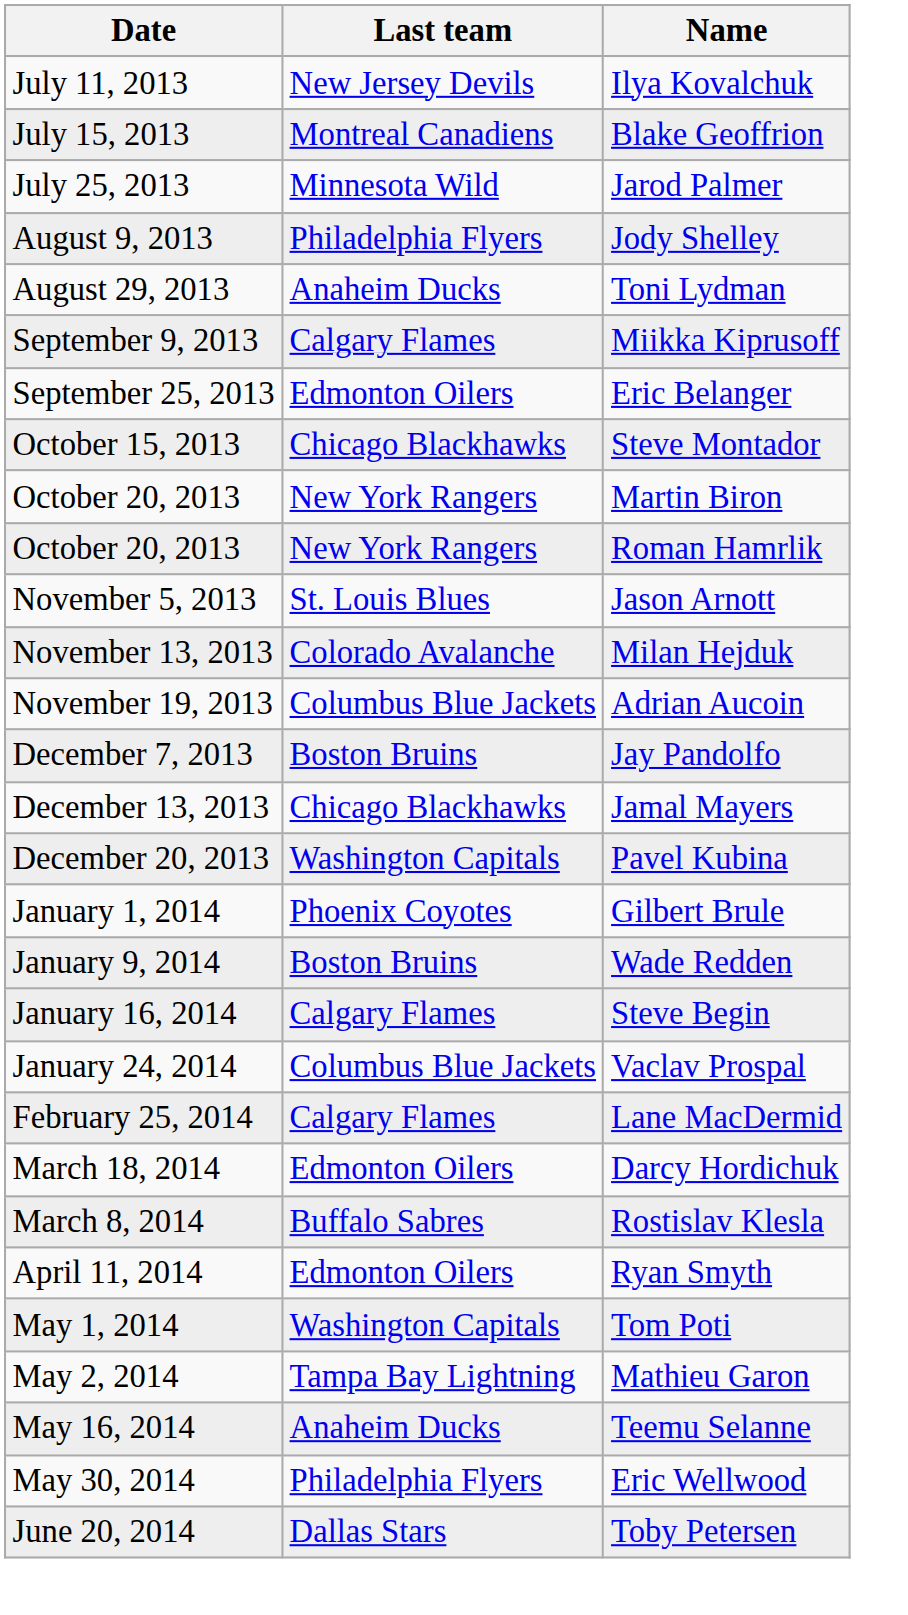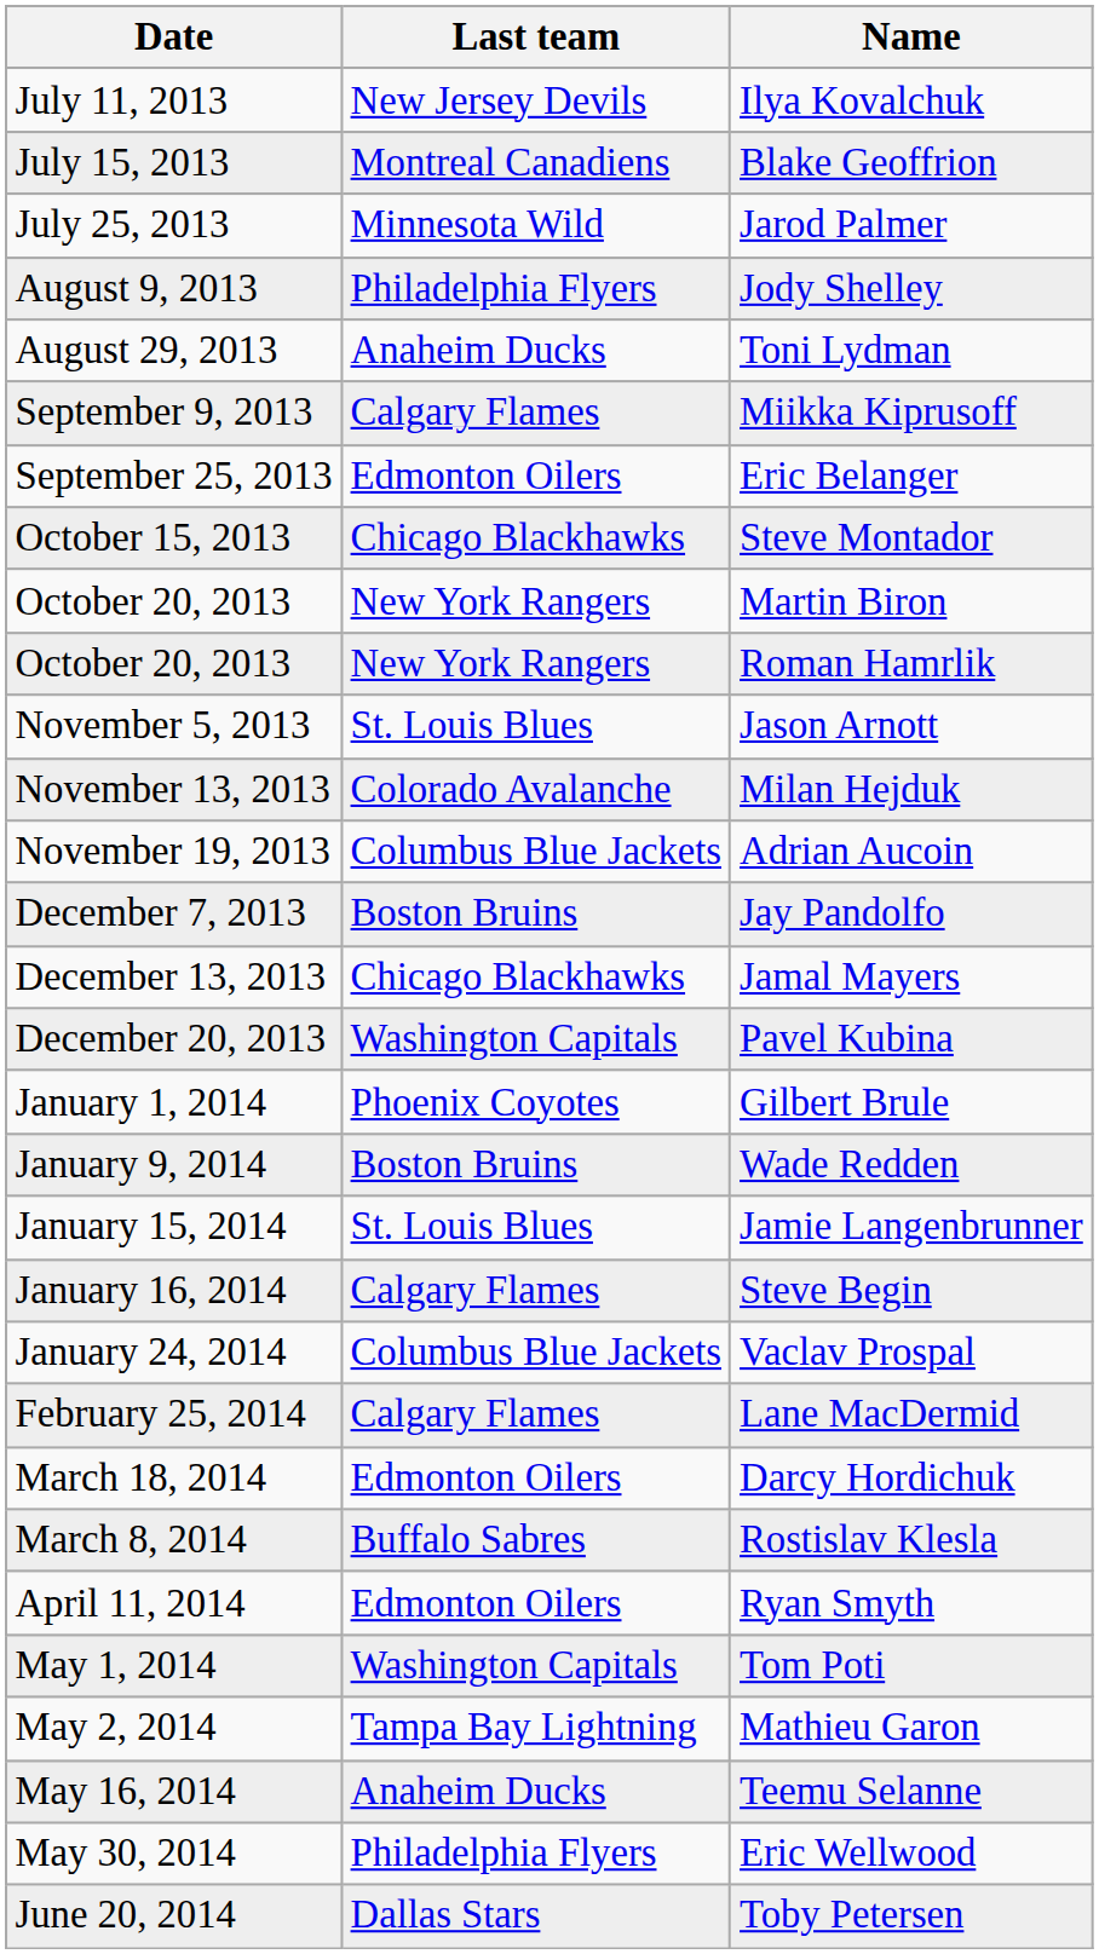 <table class="wikitable sortable" border="1">
 <tr>
 <th>Date</th>
 <th>Last team</th>
 <th>Name</th>
 </tr>
 <tr>
 <td>July 11, 2013</td>
 <td><a href='#'>New Jersey Devils</a></td>
 <td><a href='#'>Ilya Kovalchuk</a></td>
 </tr>
 <tr bgcolor="eeeeee">
 <td>July 15, 2013</td>
 <td><a href='#'>Montreal Canadiens</a></td>
 <td><a href='#'>Blake Geoffrion</a></td>
 </tr>
 <tr>
 <td>July 25, 2013</td>
 <td><a href='#'>Minnesota Wild</a></td>
 <td><a href='#'>Jarod Palmer</a></td>
 </tr>
 <tr bgcolor="eeeeee">
 <td>August 9, 2013</td>
 <td><a href='#'>Philadelphia Flyers</a></td>
 <td><a href='#'>Jody Shelley</a></td>
 </tr>
 <tr>
 <td>August 29, 2013</td>
 <td><a href='#'>Anaheim Ducks</a></td>
 <td><a href='#'>Toni Lydman</a></td>
 </tr>
 <tr bgcolor="eeeeee">
 <td>September 9, 2013</td>
 <td><a href='#'>Calgary Flames</a></td>
 <td><a href='#'>Miikka Kiprusoff</a></td>
 </tr>
 <tr>
 <td>September 25, 2013</td>
 <td><a href='#'>Edmonton Oilers</a></td>
 <td><a href='#'>Eric Belanger</a></td>
 </tr>
 <tr bgcolor="eeeeee">
 <td>October 15, 2013</td>
 <td><a href='#'>Chicago Blackhawks</a></td>
 <td><a href='#'>Steve Montador</a></td>
 </tr>
 <tr>
 <td>October 20, 2013</td>
 <td><a href='#'>New York Rangers</a></td>
 <td><a href='#'>Martin Biron</a></td>
 </tr>
 <tr bgcolor="eeeeee">
 <td>October 20, 2013</td>
 <td><a href='#'>New York Rangers</a></td>
 <td><a href='#'>Roman Hamrlik</a></td>
 </tr>
 <tr>
 <td>November 5, 2013</td>
 <td><a href='#'>St. Louis Blues</a></td>
 <td><a href='#'>Jason Arnott</a></td>
 </tr>
 <tr bgcolor="eeeeee">
 <td>November 13, 2013</td>
 <td><a href='#'>Colorado Avalanche</a></td>
 <td><a href='#'>Milan Hejduk</a></td>
 </tr>
 <tr>
 <td>November 19, 2013</td>
 <td><a href='#'>Columbus Blue Jackets</a></td>
 <td><a href='#'>Adrian Aucoin</a></td>
 </tr>
 <tr bgcolor="eeeeee">
 <td>December 7, 2013</td>
 <td><a href='#'>Boston Bruins</a></td>
 <td><a href='#'>Jay Pandolfo</a></td>
 </tr>
 <tr>
 <td>December 13, 2013</td>
 <td><a href='#'>Chicago Blackhawks</a></td>
 <td><a href='#'>Jamal Mayers</a></td>
 </tr>
 <tr bgcolor="eeeeee">
 <td>December 20, 2013</td>
 <td><a href='#'>Washington Capitals</a></td>
 <td><a href='#'>Pavel Kubina</a></td>
 </tr>
 <tr>
 <td>January 1, 2014</td>
 <td><a href='#'>Phoenix Coyotes</a></td>
 <td><a href='#'>Gilbert Brule</a></td>
 </tr>
 <tr bgcolor="eeeeee">
 <td>January 9, 2014</td>
 <td><a href='#'>Boston Bruins</a></td>
 <td><a href='#'>Wade Redden</a></td>
 </tr>
+<tr>
+<td>January 15, 2014</td>
+<td><a href='#'>St. Louis Blues</a></td>
+<td><a href='#'>Jamie Langenbrunner</a></td>
+</tr>
 <tr bgcolor="eeeeee">
 <td>January 16, 2014</td>
 <td><a href='#'>Calgary Flames</a></td>
 <td><a href='#'>Steve Begin</a></td>
 </tr>
 <tr>
 <td>January 24, 2014</td>
 <td><a href='#'>Columbus Blue Jackets</a></td>
 <td><a href='#'>Vaclav Prospal</a></td>
 </tr>
 <tr bgcolor="eeeeee">
 <td>February 25, 2014</td>
 <td><a href='#'>Calgary Flames</a></td>
 <td><a href='#'>Lane MacDermid</a></td>
 </tr>
 <tr>
 <td>March 18, 2014</td>
 <td><a href='#'>Edmonton Oilers</a></td>
 <td><a href='#'>Darcy Hordichuk</a></td>
 </tr>
 <tr bgcolor="eeeeee">
 <td>March 8, 2014</td>
 <td><a href='#'>Buffalo Sabres</a></td>
 <td><a href='#'>Rostislav Klesla</a></td>
 </tr>
 <tr>
 <td>April 11, 2014</td>
 <td><a href='#'>Edmonton Oilers</a></td>
 <td><a href='#'>Ryan Smyth</a></td>
 </tr>
 <tr bgcolor="eeeeee">
 <td>May 1, 2014</td>
 <td><a href='#'>Washington Capitals</a></td>
 <td><a href='#'>Tom Poti</a></td>
 </tr>
 <tr>
 <td>May 2, 2014</td>
 <td><a href='#'>Tampa Bay Lightning</a></td>
 <td><a href='#'>Mathieu Garon</a></td>
 </tr>
 <tr bgcolor="eeeeee">
 <td>May 16, 2014</td>
 <td><a href='#'>Anaheim Ducks</a></td>
 <td><a href='#'>Teemu Selanne</a></td>
 </tr>
 <tr>
 <td>May 30, 2014</td>
 <td><a href='#'>Philadelphia Flyers</a></td>
 <td><a href='#'>Eric Wellwood</a></td>
 </tr>
 <tr bgcolor="eeeeee">
 <td>June 20, 2014</td>
 <td><a href='#'>Dallas Stars</a></td>
 <td><a href='#'>Toby Petersen</a></td>
 </tr>
 </table>
